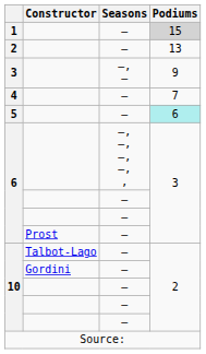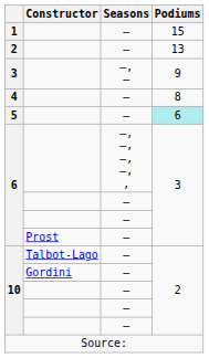 <table class="wikitable">
 <tr>
 <th></th>
 <th>Constructor</th>
 <th>Seasons</th>
 <th>Podiums</th>
 </tr>
 <tr align="center">
 <th>1</th>
 <td align=left></td>
 <td>–</td>
-<td style="background: lightgrey;">15</td>
+<td>15</td>
 </tr>
 <tr align="center">
 <th>2</th>
 <td align=left></td>
 <td>–</td>
 <td>13</td>
 </tr>
 <tr align="center">
 <th>3</th>
 <td align=left></td>
 <td>–,<br>–</td>
 <td>9</td>
 </tr>
 <tr align="center">
 <th>4</th>
 <td align=left></td>
 <td>–</td>
-<td>7</td>
+<td>8</td>
 </tr>
 <tr align="center">
 <th>5</th>
 <td align=left></td>
 <td>–</td>
 <td style="background: paleturquoise;">6</td>
 </tr>
 <tr align="center">
 <th align="left" rowspan=4>6</th>
 <td align=left></td>
 <td>–,<br>–,<br>–,<br>–,<br>, </td>
 <td rowspan=4>3</td>
 </tr>
 <tr align="center">
 <td align=left></td>
 <td>–</td>
 </tr>
 <tr align="center">
 <td align=left></td>
 <td>–</td>
 </tr>
 <tr align="center">
 <td align=left> <a href='#'>Prost</a></td>
 <td>–</td>
 </tr>
 <tr align="center">
 <th align="center" rowspan=5>10</th>
 <td align=left> <a href='#'>Talbot-Lago</a></td>
 <td>–</td>
 <td rowspan=5>2</td>
 </tr>
 <tr align="center">
 <td align=left> <a href='#'>Gordini</a></td>
 <td>–</td>
 </tr>
 <tr align="center">
 <td align=left></td>
 <td>–</td>
 </tr>
 <tr align="center">
 <td align=left></td>
 <td>–</td>
 </tr>
 <tr align="center">
 <td align=left></td>
 <td>–</td>
 </tr>
 <tr align="center">
 <td colspan="4" align="center">Source:</td>
 </tr>
 </table>
